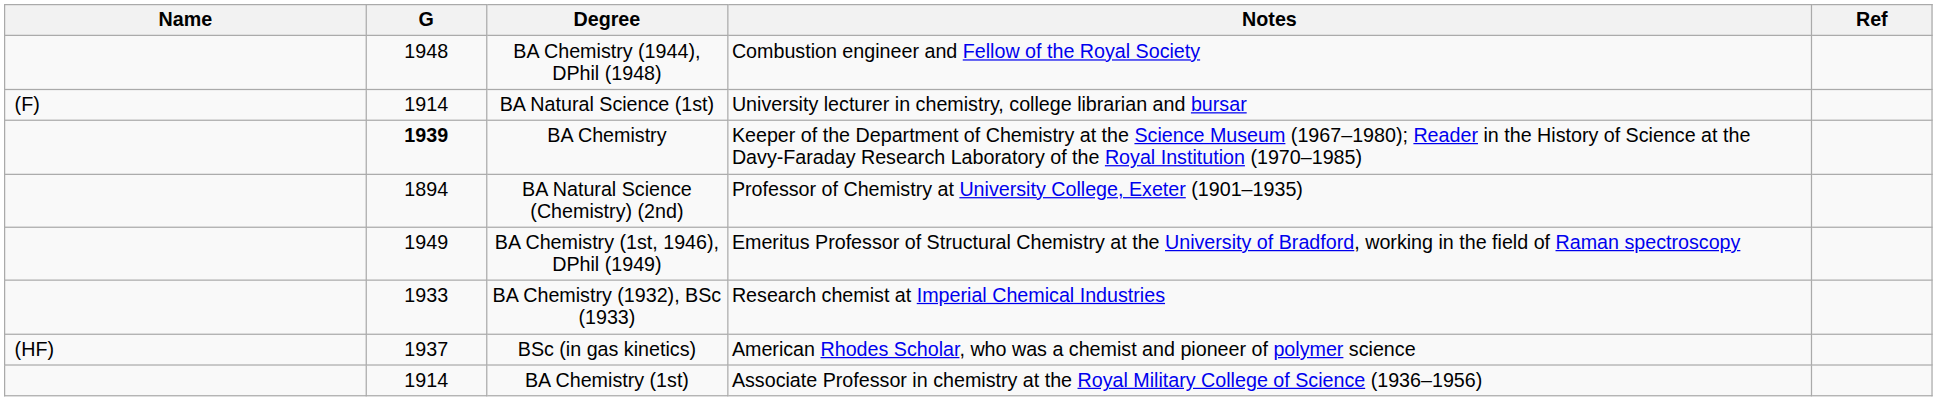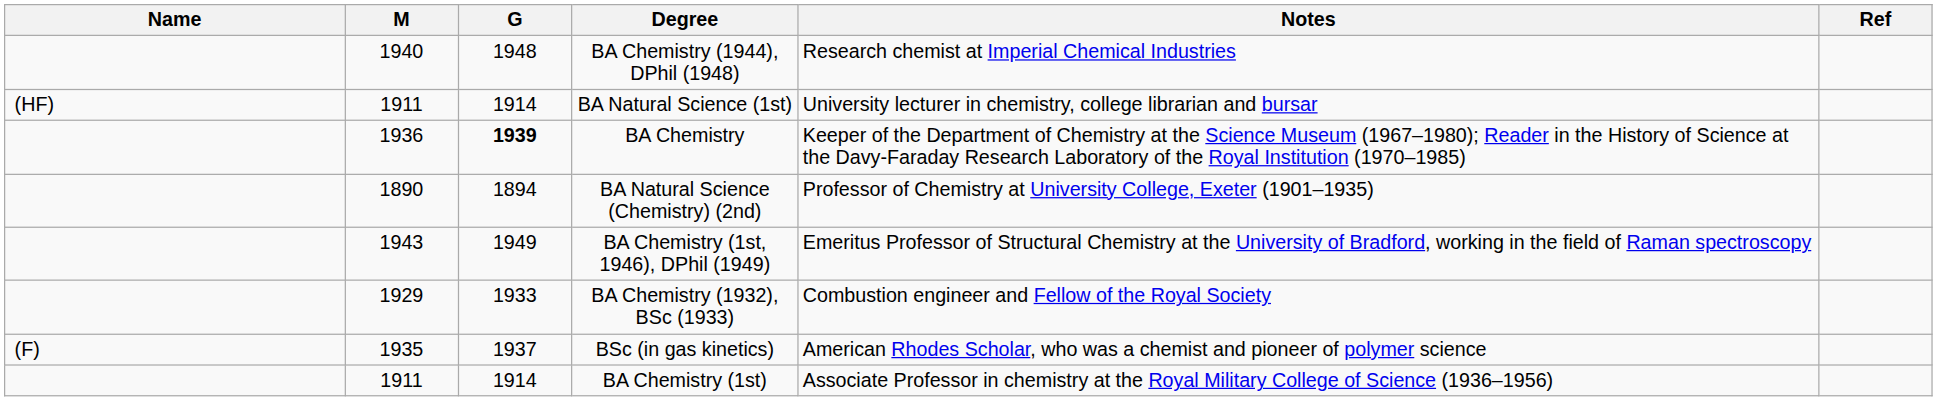 <table class="wikitable sortable">
 <tr>
 <th width="15%">Name</th>
+<th width="5%">M</th>
 <th width="5%">G</th>
 <th width="10%" class="unsortable">Degree</th>
 <th width="45%" class="unsortable">Notes</th>
 <th width="5%" class="unsortable">Ref</th>
 </tr>
 <tr valign="top">
 <td></td>
+<td align="center">1940</td>
 <td align="center">1948</td>
 <td align="center">BA Chemistry (1944), DPhil (1948)</td>
-<td>Combustion engineer and <a href='#'>Fellow of the Royal Society</a></td>
+<td>Research chemist at <a href='#'>Imperial Chemical Industries</a></td>
 <td align="center"></td>
 </tr>
 <tr valign="top">
-<td> (F)</td>
+<td> (HF)</td>
+<td align="center">1911</td>
 <td align="center">1914</td>
 <td align="center">BA Natural Science (1st)</td>
 <td>University lecturer in chemistry, college librarian and <a href='#'>bursar</a></td>
 <td align="center"></td>
 </tr>
 <tr valign="top">
 <td></td>
+<td align="center">1936</td>
 <td align="center"><strong>1939</strong></td>
 <td align="center">BA Chemistry</td>
 <td>Keeper of the Department of Chemistry at the <a href='#'>Science Museum</a> (1967–1980); <a href='#'>Reader</a> in the History of Science at the Davy-Faraday Research Laboratory of the <a href='#'>Royal Institution</a> (1970–1985)</td>
 <td align="center"></td>
 </tr>
 <tr valign="top">
 <td></td>
+<td align="center">1890</td>
 <td align="center">1894</td>
 <td align="center">BA Natural Science (Chemistry) (2nd)</td>
 <td>Professor of Chemistry at <a href='#'>University College, Exeter</a> (1901–1935)</td>
 <td align="center"></td>
 </tr>
 <tr valign="top">
 <td></td>
+<td align="center">1943</td>
 <td align="center">1949</td>
 <td align="center">BA Chemistry (1st, 1946), DPhil (1949)</td>
 <td>Emeritus Professor of Structural Chemistry at the <a href='#'>University of Bradford</a>, working in the field of <a href='#'>Raman spectroscopy</a></td>
 <td align="center"></td>
 </tr>
 <tr valign="top">
 <td></td>
+<td align="center">1929</td>
 <td align="center">1933</td>
 <td align="center">BA Chemistry (1932), BSc (1933)</td>
-<td>Research chemist at <a href='#'>Imperial Chemical Industries</a></td>
+<td>Combustion engineer and <a href='#'>Fellow of the Royal Society</a></td>
 <td align="center"></td>
 </tr>
 <tr valign="top">
-<td> (HF)</td>
+<td> (F)</td>
+<td align="center">1935</td>
 <td align="center">1937</td>
 <td align="center">BSc (in gas kinetics)</td>
 <td>American <a href='#'>Rhodes Scholar</a>, who was a chemist and pioneer of <a href='#'>polymer</a> science</td>
 <td align="center"></td>
 </tr>
 <tr valign="top">
 <td></td>
+<td align="center">1911</td>
 <td align="center">1914</td>
 <td align="center">BA Chemistry (1st)</td>
 <td>Associate Professor in chemistry at the <a href='#'>Royal Military College of Science</a> (1936–1956)</td>
 <td align="center"></td>
 </tr>
 </table>
